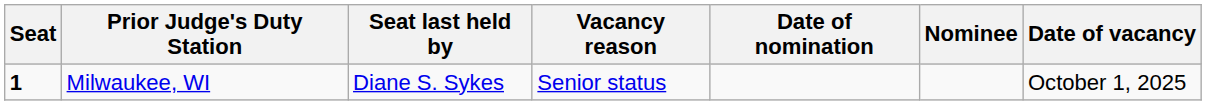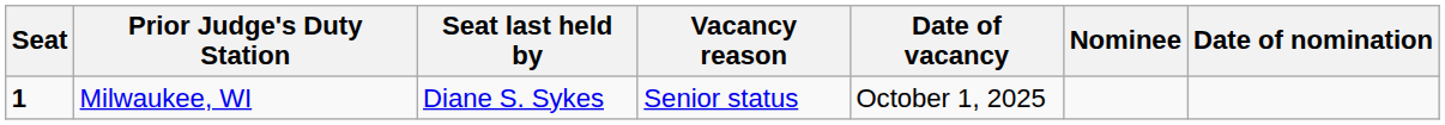 <table class=wikitable>
 <tr>
 <th>Seat</th>
 <th>Prior Judge's Duty Station</th>
 <th>Seat last held by</th>
 <th>Vacancy reason</th>
+<th>Date of vacancy</th>
+<th>Nominee</th>
 <th>Date of nomination</th>
-<th>Nominee</th>
-<th>Date of vacancy</th>
 </tr>
 <tr>
 <td><strong>1</strong></td>
 <td><a href='#'>Milwaukee, WI</a></td>
 <td><a href='#'>Diane S. Sykes</a></td>
 <td><a href='#'>Senior status</a></td>
+<td>October 1, 2025</td>
 <td align="center"></td>
 <td align="center"></td>
-<td>October 1, 2025</td>
 </tr>
 </table>
